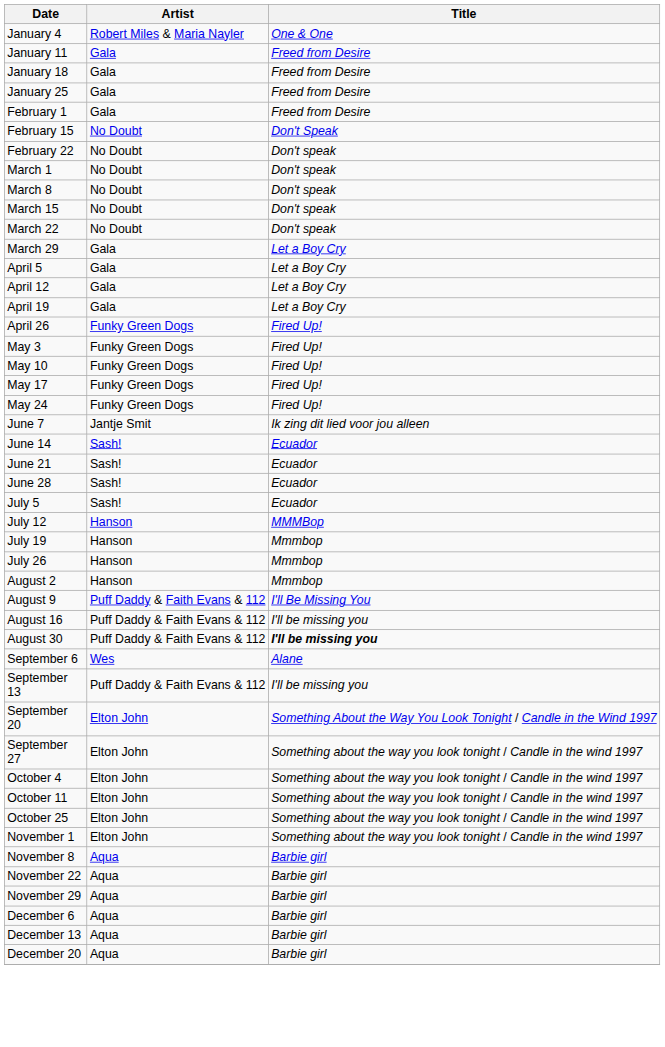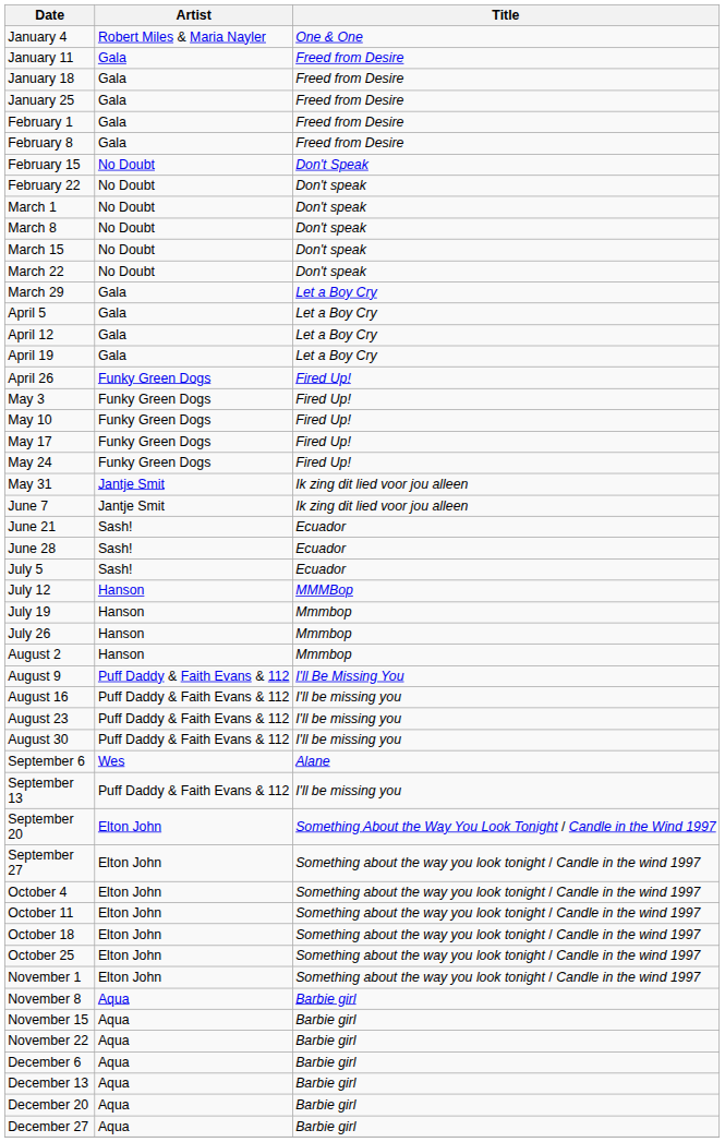 <table class="wikitable">
 <tr>
 <th width="100px">Date</th>
 <th>Artist</th>
 <th>Title</th>
 </tr>
 <tr>
 <td>January 4</td>
 <td><a href='#'>Robert Miles</a> & <a href='#'>Maria Nayler</a></td>
 <td><em><a href='#'>One & One</a></em></td>
 </tr>
 <tr>
 <td>January 11</td>
 <td><a href='#'>Gala</a></td>
 <td><em><a href='#'>Freed from Desire</a></em></td>
 </tr>
 <tr>
 <td>January 18</td>
 <td>Gala</td>
 <td><em>Freed from Desire</em></td>
 </tr>
 <tr>
 <td>January 25</td>
 <td>Gala</td>
 <td><em>Freed from Desire</em></td>
 </tr>
 <tr>
 <td>February 1</td>
+<td>Gala</td>
+<td><em>Freed from Desire</em></td>
+</tr>
+<tr>
+<td>February 8</td>
 <td>Gala</td>
 <td><em>Freed from Desire</em></td>
 </tr>
 <tr>
 <td>February 15</td>
 <td><a href='#'>No Doubt</a></td>
 <td><em><a href='#'>Don't Speak</a></em></td>
 </tr>
 <tr>
 <td>February 22</td>
 <td>No Doubt</td>
 <td><em>Don't speak</em></td>
 </tr>
 <tr>
 <td>March 1</td>
 <td>No Doubt</td>
 <td><em>Don't speak</em></td>
 </tr>
 <tr>
 <td>March 8</td>
 <td>No Doubt</td>
 <td><em>Don't speak</em></td>
 </tr>
 <tr>
 <td>March 15</td>
 <td>No Doubt</td>
 <td><em>Don't speak</em></td>
 </tr>
 <tr>
 <td>March 22</td>
 <td>No Doubt</td>
 <td><em>Don't speak</em></td>
 </tr>
 <tr>
 <td>March 29</td>
 <td>Gala</td>
 <td><em><a href='#'>Let a Boy Cry</a></em></td>
 </tr>
 <tr>
 <td>April 5</td>
 <td>Gala</td>
 <td><em>Let a Boy Cry</em></td>
 </tr>
 <tr>
 <td>April 12</td>
 <td>Gala</td>
 <td><em>Let a Boy Cry</em></td>
 </tr>
 <tr>
 <td>April 19</td>
 <td>Gala</td>
 <td><em>Let a Boy Cry</em></td>
 </tr>
 <tr>
 <td>April 26</td>
 <td><a href='#'>Funky Green Dogs</a></td>
 <td><em><a href='#'>Fired Up!</a></em></td>
 </tr>
 <tr>
 <td>May 3</td>
 <td>Funky Green Dogs</td>
 <td><em>Fired Up!</em></td>
 </tr>
 <tr>
 <td>May 10</td>
 <td>Funky Green Dogs</td>
 <td><em>Fired Up!</em></td>
 </tr>
 <tr>
 <td>May 17</td>
 <td>Funky Green Dogs</td>
 <td><em>Fired Up!</em></td>
 </tr>
 <tr>
 <td>May 24</td>
 <td>Funky Green Dogs</td>
 <td><em>Fired Up!</em></td>
 </tr>
 <tr>
+<td>May 31</td>
+<td><a href='#'>Jantje Smit</a></td>
+<td><em>Ik zing dit lied voor jou alleen</em></td>
+</tr>
+<tr>
 <td>June 7</td>
 <td>Jantje Smit</td>
 <td><em>Ik zing dit lied voor jou alleen</em></td>
-</tr>
-<tr>
-<td>June 14</td>
-<td><a href='#'>Sash!</a></td>
-<td><em><a href='#'>Ecuador</a></em></td>
 </tr>
 <tr>
 <td>June 21</td>
 <td>Sash!</td>
 <td><em>Ecuador</em></td>
 </tr>
 <tr>
 <td>June 28</td>
 <td>Sash!</td>
 <td><em>Ecuador</em></td>
 </tr>
 <tr>
 <td>July 5</td>
 <td>Sash!</td>
 <td><em>Ecuador</em></td>
 </tr>
 <tr>
 <td>July 12</td>
 <td><a href='#'>Hanson</a></td>
 <td><em><a href='#'>MMMBop</a></em></td>
 </tr>
 <tr>
 <td>July 19</td>
 <td>Hanson</td>
 <td><em>Mmmbop</em></td>
 </tr>
 <tr>
 <td>July 26</td>
 <td>Hanson</td>
 <td><em>Mmmbop</em></td>
 </tr>
 <tr>
 <td>August 2</td>
 <td>Hanson</td>
 <td><em>Mmmbop</em></td>
 </tr>
 <tr>
 <td>August 9</td>
 <td><a href='#'>Puff Daddy</a> & <a href='#'>Faith Evans</a> & <a href='#'>112</a></td>
 <td><em><a href='#'>I'll Be Missing You</a></em></td>
 </tr>
 <tr>
 <td>August 16</td>
 <td>Puff Daddy & Faith Evans & 112</td>
 <td><em>I'll be missing you</em></td>
 </tr>
 <tr>
+<td>August 23</td>
+<td>Puff Daddy & Faith Evans & 112</td>
+<td><em>I'll be missing you</em></td>
+</tr>
+<tr>
 <td>August 30</td>
 <td>Puff Daddy & Faith Evans & 112</td>
-<td><strong><em>I'll be missing you</em></strong></td>
+<td><em>I'll be missing you</em></td>
 </tr>
 <tr>
 <td>September 6</td>
 <td><a href='#'>Wes</a></td>
 <td><em><a href='#'>Alane</a></em></td>
 </tr>
 <tr>
 <td>September 13</td>
 <td>Puff Daddy & Faith Evans & 112</td>
 <td><em>I'll be missing you</em></td>
 </tr>
 <tr>
 <td>September 20</td>
 <td><a href='#'>Elton John</a></td>
 <td><em><a href='#'>Something About the Way You Look Tonight</a></em> / <em><a href='#'>Candle in the Wind 1997</a></em></td>
 </tr>
 <tr>
 <td>September 27</td>
 <td>Elton John</td>
 <td><em>Something about the way you look tonight</em> / <em>Candle in the wind 1997</em></td>
 </tr>
 <tr>
 <td>October 4</td>
 <td>Elton John</td>
 <td><em>Something about the way you look tonight</em> / <em>Candle in the wind 1997</em></td>
 </tr>
 <tr>
 <td>October 11</td>
 <td>Elton John</td>
 <td><em>Something about the way you look tonight</em> / <em>Candle in the wind 1997</em></td>
 </tr>
 <tr>
+<td>October 18</td>
+<td>Elton John</td>
+<td><em>Something about the way you look tonight</em> / <em>Candle in the wind 1997</em></td>
+</tr>
+<tr>
 <td>October 25</td>
 <td>Elton John</td>
 <td><em>Something about the way you look tonight</em> / <em>Candle in the wind 1997</em></td>
 </tr>
 <tr>
 <td>November 1</td>
 <td>Elton John</td>
 <td><em>Something about the way you look tonight</em> / <em>Candle in the wind 1997</em></td>
 </tr>
 <tr>
 <td>November 8</td>
 <td><a href='#'>Aqua</a></td>
 <td><em><a href='#'>Barbie girl</a></em></td>
 </tr>
 <tr>
-<td>November 22</td>
+<td>November 15</td>
 <td>Aqua</td>
 <td><em>Barbie girl</em></td>
 </tr>
 <tr>
-<td>November 29</td>
+<td>November 22</td>
 <td>Aqua</td>
 <td><em>Barbie girl</em></td>
 </tr>
 <tr>
 <td>December 6</td>
 <td>Aqua</td>
 <td><em>Barbie girl</em></td>
 </tr>
 <tr>
 <td>December 13</td>
 <td>Aqua</td>
 <td><em>Barbie girl</em></td>
 </tr>
 <tr>
 <td>December 20</td>
 <td>Aqua</td>
 <td><em>Barbie girl</em></td>
 </tr>
 <tr>
+<td>December 27</td>
+<td>Aqua</td>
+<td><em>Barbie girl</em></td>
+</tr>
+<tr>
 </tr>
 </table>
